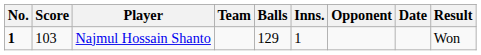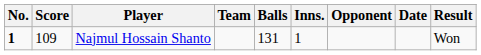 <table class="wikitable sortable" style="font-size:100%">
 <tr>
 <th>No.</th>
 <th>Score</th>
 <th>Player</th>
 <th>Team</th>
 <th>Balls</th>
 <th>Inns.</th>
 <th>Opponent</th>
 <th>Date</th>
 <th>Result</th>
 </tr>
 <tr>
 <td><strong>1</strong></td>
-<td> 103</td>
+<td> 109</td>
 <td><a href='#'>Najmul Hossain Shanto</a></td>
 <td></td>
-<td> 129</td>
+<td> 131</td>
 <td>1</td>
 <td></td>
 <td></td>
 <td>Won</td>
 </tr>
 </table>
